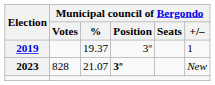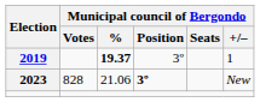 <table class=wikitable style="margin:1em auto;">
 <tr>
 <th rowspan=2>Election</th>
 <th colspan=5>Municipal council of <a href='#'>Bergondo</a></th>
 </tr>
 <tr>
 <th>Votes</th>
 <th>%</th>
 <th>Position</th>
 <th>Seats</th>
 <th>+/–</th>
 </tr>
 <tr>
 <th><a href='#'>2019</a></th>
 <td align="right"></td>
-<td align="right">19.37</td>
+<td align="right"><strong>19.37</strong></td>
 <td align="right">3º</td>
 <td></td>
 <td>1</td>
 </tr>
 <tr>
 <th>2023</th>
 <td>828</td>
-<td>21.07</td>
+<td>21.06</td>
 <td><strong>3º</strong></td>
 <td></td>
 <td><em>New</em></td>
 </tr>
 <tr>
 <td></td>
 </tr>
 </table>
